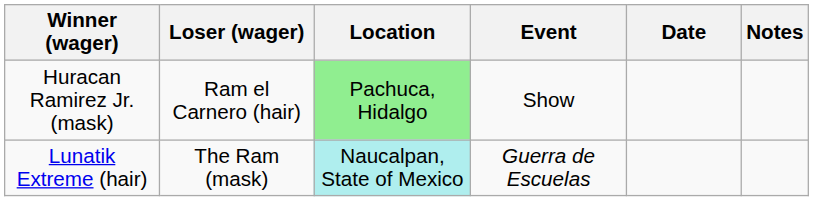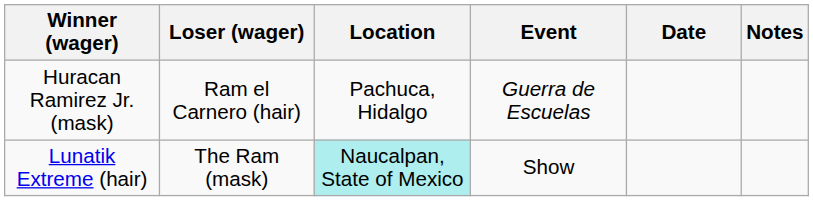 <table class="wikitable sortable" width=100%  style="text-align: center">
 <tr>
 <th width=20% scope="col">Winner (wager)</th>
 <th width=20% scope="col">Loser (wager)</th>
 <th width=20% scope="col">Location</th>
 <th width=20% scope="col">Event</th>
 <th width=15% scope="col">Date</th>
 <th class="unsortable" width=5% scope="col">Notes</th>
 </tr>
 <tr>
 <td>Huracan Ramirez Jr. (mask)</td>
 <td>Ram el Carnero (hair)</td>
-<td style="background: lightgreen;">Pachuca, Hidalgo</td>
-<td>Show</td>
+<td>Pachuca, Hidalgo</td>
+<td><em>Guerra de Escuelas</em></td>
 <td></td>
 <td></td>
 </tr>
 <tr>
 <td><a href='#'>Lunatik Extreme</a> (hair)</td>
 <td>The Ram (mask)</td>
 <td style="background: paleturquoise;">Naucalpan, State of Mexico</td>
-<td><em>Guerra de Escuelas</em></td>
+<td>Show</td>
 <td></td>
 <td></td>
 </tr>
 </table>
